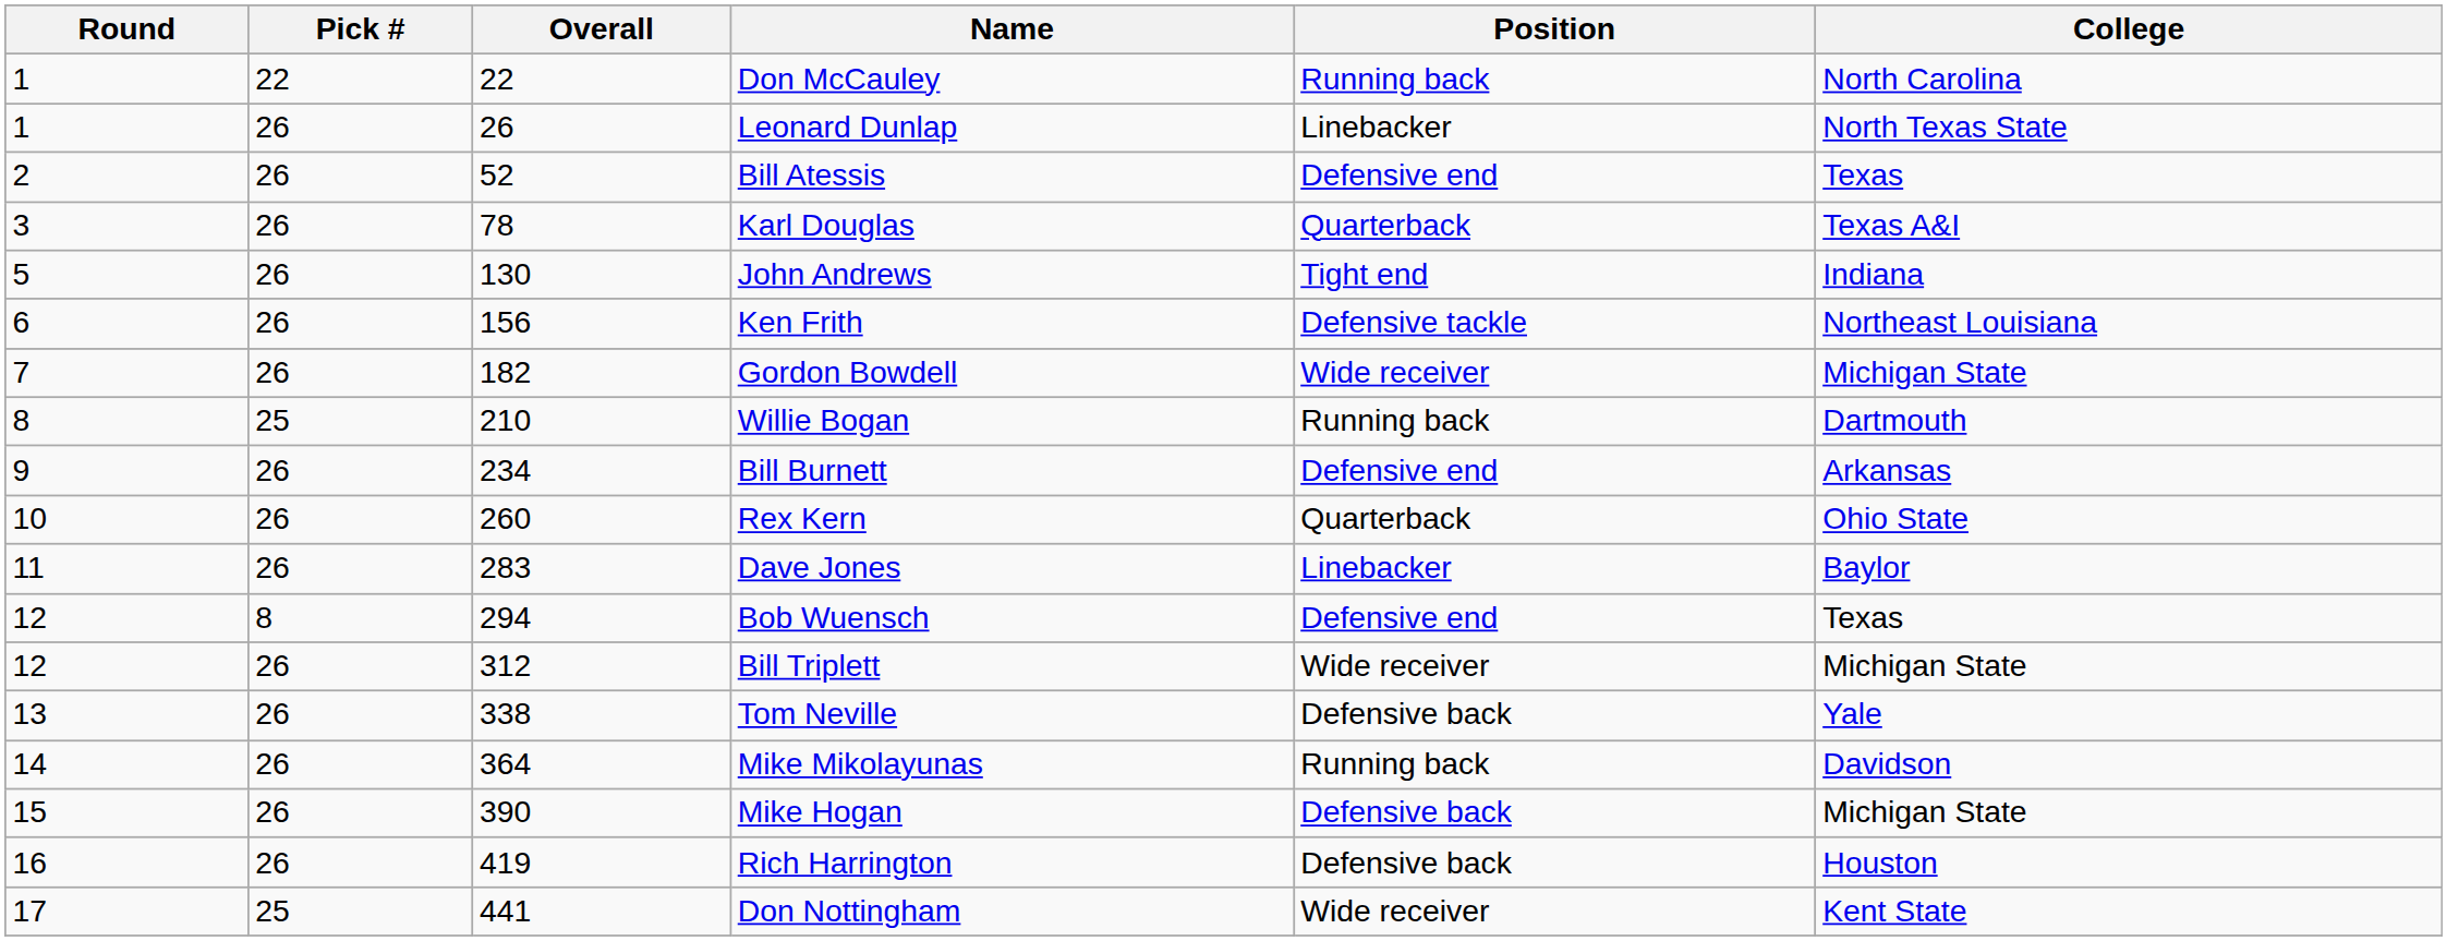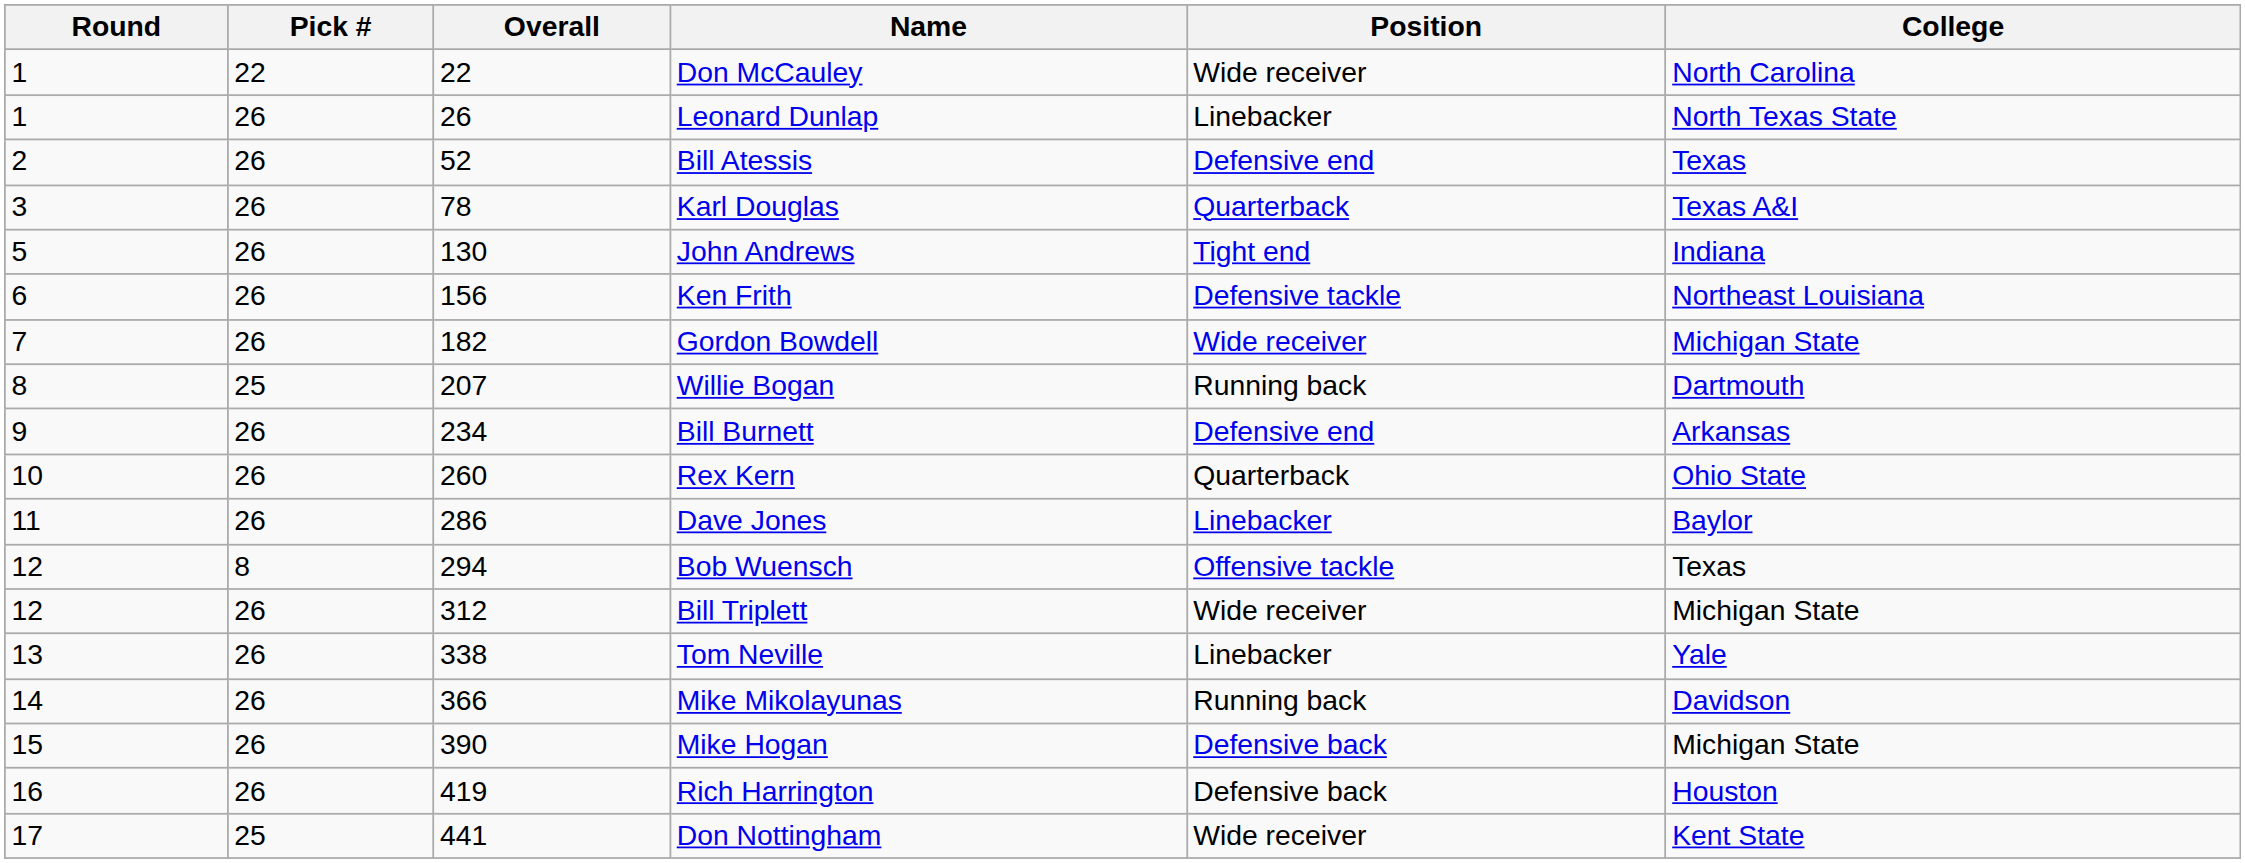 <table class="wikitable sortable sortable" style="width: 100%">
 <tr>
 <th>Round</th>
 <th>Pick #</th>
 <th>Overall</th>
 <th>Name</th>
 <th>Position</th>
 <th>College</th>
 </tr>
 <tr>
 <td>1</td>
 <td>22</td>
 <td>22</td>
 <td><a href='#'>Don McCauley</a></td>
-<td><a href='#'>Running back</a></td>
+<td>Wide receiver</td>
 <td><a href='#'>North Carolina</a></td>
 </tr>
 <tr>
 <td>1</td>
 <td>26</td>
 <td>26</td>
 <td><a href='#'>Leonard Dunlap</a></td>
 <td>Linebacker</td>
 <td><a href='#'>North Texas State</a></td>
 </tr>
 <tr>
 <td>2</td>
 <td>26</td>
 <td>52</td>
 <td><a href='#'>Bill Atessis</a></td>
 <td><a href='#'>Defensive end</a></td>
 <td><a href='#'>Texas</a></td>
 </tr>
 <tr>
 <td>3</td>
 <td>26</td>
 <td>78</td>
 <td><a href='#'>Karl Douglas</a></td>
 <td><a href='#'>Quarterback</a></td>
 <td><a href='#'>Texas A&I</a></td>
 </tr>
 <tr>
 <td>5</td>
 <td>26</td>
 <td>130</td>
 <td><a href='#'>John Andrews</a></td>
 <td><a href='#'>Tight end</a></td>
 <td><a href='#'>Indiana</a></td>
 </tr>
 <tr>
 <td>6</td>
 <td>26</td>
 <td>156</td>
 <td><a href='#'>Ken Frith</a></td>
 <td><a href='#'>Defensive tackle</a></td>
 <td><a href='#'>Northeast Louisiana</a></td>
 </tr>
 <tr>
 <td>7</td>
 <td>26</td>
 <td>182</td>
 <td><a href='#'>Gordon Bowdell</a></td>
 <td><a href='#'>Wide receiver</a></td>
 <td><a href='#'>Michigan State</a></td>
 </tr>
 <tr>
 <td>8</td>
 <td>25</td>
-<td>210</td>
+<td>207</td>
 <td><a href='#'>Willie Bogan</a></td>
 <td>Running back</td>
 <td><a href='#'>Dartmouth</a></td>
 </tr>
 <tr>
 <td>9</td>
 <td>26</td>
 <td>234</td>
 <td><a href='#'>Bill Burnett</a></td>
 <td><a href='#'>Defensive end</a></td>
 <td><a href='#'>Arkansas</a></td>
 </tr>
 <tr>
 <td>10</td>
 <td>26</td>
 <td>260</td>
 <td><a href='#'>Rex Kern</a></td>
 <td>Quarterback</td>
 <td><a href='#'>Ohio State</a></td>
 </tr>
 <tr>
 <td>11</td>
 <td>26</td>
-<td>283</td>
+<td>286</td>
 <td><a href='#'>Dave Jones</a></td>
 <td><a href='#'>Linebacker</a></td>
 <td><a href='#'>Baylor</a></td>
 </tr>
 <tr>
 <td>12</td>
 <td>8</td>
 <td>294</td>
 <td><a href='#'>Bob Wuensch</a></td>
-<td><a href='#'>Defensive end</a></td>
+<td><a href='#'>Offensive tackle</a></td>
 <td>Texas</td>
 </tr>
 <tr>
 <td>12</td>
 <td>26</td>
 <td>312</td>
 <td><a href='#'>Bill Triplett</a></td>
 <td>Wide receiver</td>
 <td>Michigan State</td>
 </tr>
 <tr>
 <td>13</td>
 <td>26</td>
 <td>338</td>
 <td><a href='#'>Tom Neville</a></td>
-<td>Defensive back</td>
+<td>Linebacker</td>
 <td><a href='#'>Yale</a></td>
 </tr>
 <tr>
 <td>14</td>
 <td>26</td>
-<td>364</td>
+<td>366</td>
 <td><a href='#'>Mike Mikolayunas</a></td>
 <td>Running back</td>
 <td><a href='#'>Davidson</a></td>
 </tr>
 <tr>
 <td>15</td>
 <td>26</td>
 <td>390</td>
 <td><a href='#'>Mike Hogan</a></td>
 <td><a href='#'>Defensive back</a></td>
 <td>Michigan State</td>
 </tr>
 <tr>
 <td>16</td>
 <td>26</td>
 <td>419</td>
 <td><a href='#'>Rich Harrington</a></td>
 <td>Defensive back</td>
 <td><a href='#'>Houston</a></td>
 </tr>
 <tr>
 <td>17</td>
 <td>25</td>
 <td>441</td>
 <td><a href='#'>Don Nottingham</a></td>
 <td>Wide receiver</td>
 <td><a href='#'>Kent State</a></td>
 </tr>
 </table>
